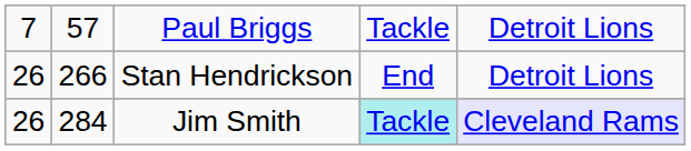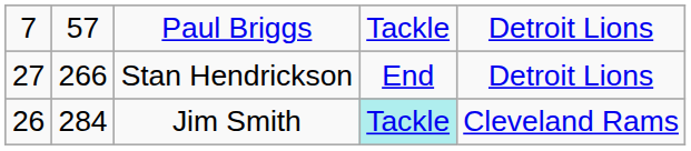 <table class="wikitable" style="text-align:center">
 <tr>
 <td>7</td>
 <td>57</td>
 <td><a href='#'>Paul Briggs</a></td>
 <td><a href='#'>Tackle</a></td>
 <td><a href='#'>Detroit Lions</a></td>
 </tr>
 <tr>
-<td>26</td>
+<td>27</td>
 <td>266</td>
 <td>Stan Hendrickson</td>
 <td><a href='#'>End</a></td>
 <td><a href='#'>Detroit Lions</a></td>
 </tr>
 <tr>
 <td>26</td>
 <td>284</td>
 <td>Jim Smith</td>
 <td style="background: paleturquoise;"><a href='#'>Tackle</a></td>
-<td style="background: lavender;"><a href='#'>Cleveland Rams</a></td>
+<td><a href='#'>Cleveland Rams</a></td>
 </tr>
 </table>
